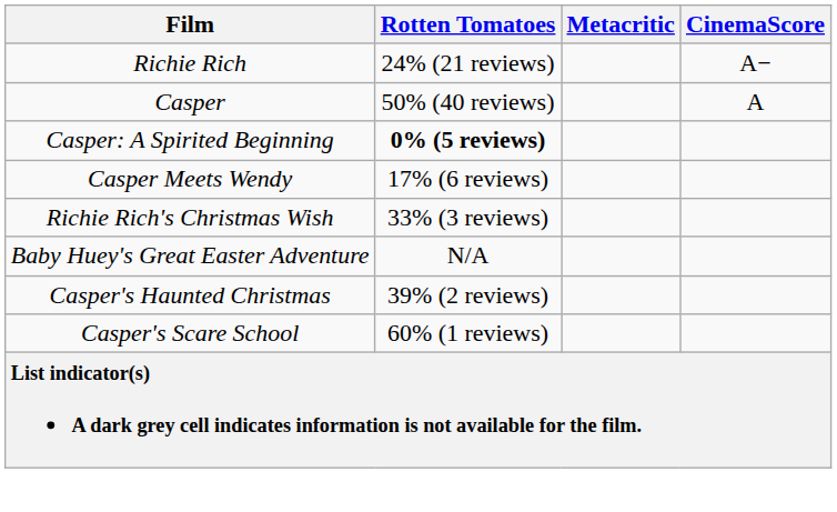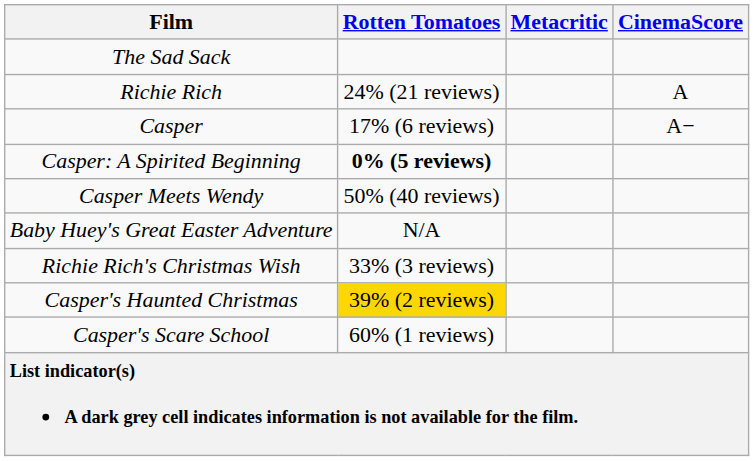 <table class="wikitable sortable" border="1" style="text-align: center;">
 <tr>
 <th>Film</th>
 <th><a href='#'>Rotten Tomatoes</a></th>
 <th><a href='#'>Metacritic</a></th>
 <th><a href='#'>CinemaScore</a></th>
 </tr>
 <tr>
+<td><em>The Sad Sack</em></td>
+<td></td>
+<td></td>
+<td></td>
+</tr>
+<tr>
 <td><em>Richie Rich</em></td>
 <td>24% (21 reviews)</td>
 <td></td>
-<td>A−</td>
+<td>A</td>
 </tr>
 <tr>
 <td><em>Casper</em></td>
-<td>50% (40 reviews)</td>
+<td>17% (6 reviews)</td>
 <td></td>
-<td>A</td>
+<td>A−</td>
 </tr>
 <tr>
 <td><em>Casper: A Spirited Beginning</em></td>
 <td><strong>0% (5 reviews)</strong></td>
 <td></td>
 <td></td>
 </tr>
 <tr>
 <td><em>Casper Meets Wendy</em></td>
-<td>17% (6 reviews)</td>
+<td>50% (40 reviews)</td>
+<td></td>
+<td></td>
+</tr>
+<tr>
+<td><em>Baby Huey's Great Easter Adventure</em></td>
+<td>N/A</td>
 <td></td>
 <td></td>
 </tr>
 <tr>
 <td><em>Richie Rich's Christmas Wish</em></td>
 <td>33% (3 reviews)</td>
 <td></td>
 <td></td>
 </tr>
 <tr>
-<td><em>Baby Huey's Great Easter Adventure</em></td>
-<td>N/A</td>
-<td></td>
-<td></td>
-</tr>
-<tr>
 <td><em>Casper's Haunted Christmas</em></td>
-<td>39% (2 reviews)</td>
+<td style="background: gold;">39% (2 reviews)</td>
 <td></td>
 <td></td>
 </tr>
 <tr>
 <td><em>Casper's Scare School</em></td>
 <td>60% (1 reviews)</td>
 <td></td>
 <td></td>
 </tr>
 <tr>
 <th colspan="4" style="text-align: left;"><small><strong>List indicator(s)</strong></small><br><ul><li><small>A dark grey cell indicates information is not available for the film.</small></li></ul></th>
 </tr>
 </table>
